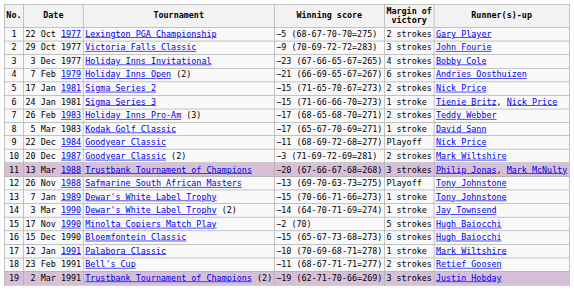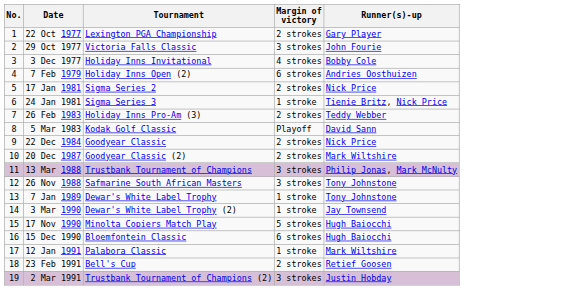 <table class="wikitable" style="font-size:95%;">
 <tr>
 <th>No.</th>
 <th>Date</th>
 <th>Tournament</th>
-<th>Winning score</th>
 <th>Margin of<br>victory</th>
 <th>Runner(s)-up</th>
 </tr>
 <tr>
 <td align=center>1</td>
 <td align=right>22 Oct <a href='#'>1977</a></td>
 <td><a href='#'>Lexington PGA Championship</a></td>
-<td>−5 (68-67-70-70=275)</td>
 <td>2 strokes</td>
 <td> <a href='#'>Gary Player</a></td>
 </tr>
 <tr>
 <td align=center>2</td>
 <td align=right>29 Oct 1977</td>
 <td><a href='#'>Victoria Falls Classic</a></td>
-<td>−9 (70-69-72-72=283)</td>
 <td>3 strokes</td>
 <td> <a href='#'>John Fourie</a></td>
 </tr>
 <tr>
 <td align=center>3</td>
 <td align=right>3 Dec 1977</td>
 <td><a href='#'>Holiday Inns Invitational</a></td>
-<td>−23 (67-66-65-67=265)</td>
 <td>4 strokes</td>
 <td> <a href='#'>Bobby Cole</a></td>
 </tr>
 <tr>
 <td align=center>4</td>
 <td align=right>7 Feb <a href='#'>1979</a></td>
 <td><a href='#'>Holiday Inns Open</a> (2)</td>
-<td>−21 (66-69-65-67=267)</td>
 <td>6 strokes</td>
 <td> <a href='#'>Andries Oosthuizen</a></td>
 </tr>
 <tr>
 <td align=center>5</td>
 <td align=right>17 Jan <a href='#'>1981</a></td>
 <td><a href='#'>Sigma Series 2</a></td>
-<td>−15 (71-65-70-67=273)</td>
 <td>2 strokes</td>
 <td> <a href='#'>Nick Price</a></td>
 </tr>
 <tr>
 <td align=center>6</td>
 <td align=right>24 Jan 1981</td>
 <td><a href='#'>Sigma Series 3</a></td>
-<td>−15 (71-66-66-70=273)</td>
 <td>1 stroke</td>
 <td> <a href='#'>Tienie Britz</a>,  <a href='#'>Nick Price</a></td>
 </tr>
 <tr>
 <td align=center>7</td>
 <td align=right>26 Feb <a href='#'>1983</a></td>
 <td><a href='#'>Holiday Inns Pro-Am</a> (3)</td>
-<td>−17 (68-65-68-70=271)</td>
 <td>2 strokes</td>
 <td> <a href='#'>Teddy Webber</a></td>
 </tr>
 <tr>
 <td align=center>8</td>
 <td align=right>5 Mar 1983</td>
 <td><a href='#'>Kodak Golf Classic</a></td>
-<td>−17 (65-67-70-69=271)</td>
-<td>1 stroke</td>
+<td>Playoff</td>
 <td> <a href='#'>David Sann</a></td>
 </tr>
 <tr>
 <td align=center>9</td>
 <td align=right>22 Dec <a href='#'>1984</a></td>
 <td><a href='#'>Goodyear Classic</a></td>
-<td>−11 (68-69-72-68=277)</td>
-<td>Playoff</td>
+<td>2 strokes</td>
 <td> <a href='#'>Nick Price</a></td>
 </tr>
 <tr>
 <td align=center>10</td>
 <td align=right>20 Dec <a href='#'>1987</a></td>
 <td><a href='#'>Goodyear Classic</a> (2)</td>
-<td>−3 (71-69-72-69=281)</td>
 <td>2 strokes</td>
 <td> <a href='#'>Mark Wiltshire</a></td>
 </tr>
 <tr style="background:thistle;">
 <td align=center>11</td>
 <td align=right>13 Mar <a href='#'>1988</a></td>
 <td><a href='#'>Trustbank Tournament of Champions</a></td>
-<td>−20 (67-66-67-68=268)</td>
 <td>3 strokes</td>
 <td> <a href='#'>Philip Jonas</a>,  <a href='#'>Mark McNulty</a></td>
 </tr>
 <tr>
 <td align=center>12</td>
 <td align=right>26 Nov <a href='#'>1988</a></td>
 <td><a href='#'>Safmarine South African Masters</a></td>
-<td>−13 (69-70-63-73=275)</td>
-<td>Playoff</td>
+<td>3 strokes</td>
 <td> <a href='#'>Tony Johnstone</a></td>
 </tr>
 <tr>
 <td align=center>13</td>
 <td align=right>7 Jan <a href='#'>1989</a></td>
 <td><a href='#'>Dewar's White Label Trophy</a></td>
-<td>−15 (70-66-71-66=273)</td>
 <td>1 stroke</td>
 <td> <a href='#'>Tony Johnstone</a></td>
 </tr>
 <tr>
 <td align=center>14</td>
 <td align=right>3 Mar <a href='#'>1990</a></td>
 <td><a href='#'>Dewar's White Label Trophy</a> (2)</td>
-<td>−14 (64-70-71-69=274)</td>
 <td>1 stroke</td>
 <td> <a href='#'>Jay Townsend</a></td>
 </tr>
 <tr>
 <td align=center>15</td>
 <td align=right>17 Nov <a href='#'>1990</a></td>
 <td><a href='#'>Minolta Copiers Match Play</a></td>
-<td>−2 (70)</td>
 <td>5 strokes</td>
 <td> <a href='#'>Hugh Baiocchi</a></td>
 </tr>
 <tr>
 <td align=center>16</td>
 <td align=right>15 Dec 1990</td>
 <td><a href='#'>Bloemfontein Classic</a></td>
-<td>−15 (65-67-73-68=273)</td>
 <td>6 strokes</td>
 <td> <a href='#'>Hugh Baiocchi</a></td>
 </tr>
 <tr>
 <td align=center>17</td>
 <td align=right>12 Jan <a href='#'>1991</a></td>
 <td><a href='#'>Palabora Classic</a></td>
-<td>−10 (70-69-68-71=278)</td>
 <td>1 stroke</td>
 <td> <a href='#'>Mark Wiltshire</a></td>
 </tr>
 <tr>
 <td align=center>18</td>
 <td align=right>23 Feb 1991</td>
 <td><a href='#'>Bell's Cup</a></td>
-<td>−11 (68-67-71-71=277)</td>
 <td>2 strokes</td>
 <td> <a href='#'>Retief Goosen</a></td>
 </tr>
 <tr style="background:thistle;">
 <td align=center>19</td>
 <td align=right>2 Mar 1991</td>
 <td><a href='#'>Trustbank Tournament of Champions</a> (2)</td>
-<td>−19 (62-71-70-66=269)</td>
 <td>3 strokes</td>
 <td> <a href='#'>Justin Hobday</a></td>
 </tr>
 </table>
